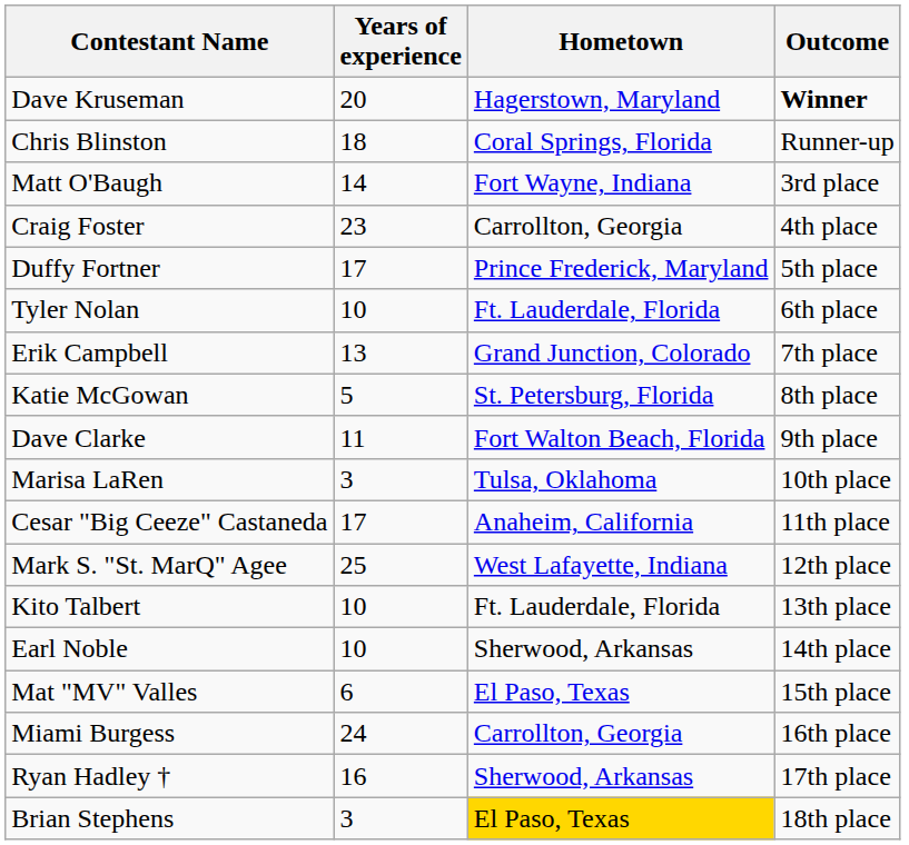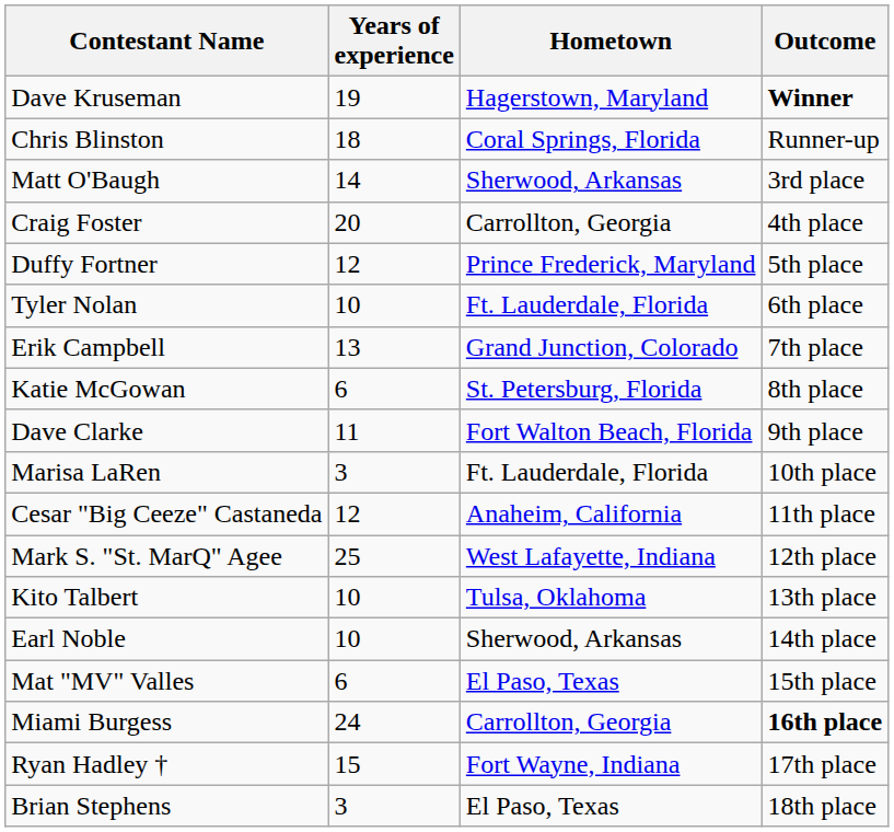 <table class="wikitable sortable">
 <tr>
 <th>Contestant Name</th>
 <th>Years of<br>experience</th>
 <th>Hometown</th>
 <th>Outcome</th>
 </tr>
 <tr>
 <td>Dave Kruseman</td>
-<td>20</td>
+<td>19</td>
 <td><a href='#'>Hagerstown, Maryland</a></td>
 <td><strong>Winner</strong></td>
 </tr>
 <tr>
 <td>Chris Blinston</td>
 <td>18</td>
 <td><a href='#'>Coral Springs, Florida</a></td>
 <td>Runner-up</td>
 </tr>
 <tr>
 <td>Matt O'Baugh</td>
 <td>14</td>
-<td><a href='#'>Fort Wayne, Indiana</a></td>
+<td><a href='#'>Sherwood, Arkansas</a></td>
 <td>3rd place</td>
 </tr>
 <tr>
 <td>Craig Foster</td>
-<td>23</td>
+<td>20</td>
 <td>Carrollton, Georgia</td>
 <td>4th place</td>
 </tr>
 <tr>
 <td>Duffy Fortner</td>
-<td>17</td>
+<td>12</td>
 <td><a href='#'>Prince Frederick, Maryland</a></td>
 <td>5th place</td>
 </tr>
 <tr>
 <td>Tyler Nolan</td>
 <td>10</td>
 <td><a href='#'>Ft. Lauderdale, Florida</a></td>
 <td>6th place</td>
 </tr>
 <tr>
 <td>Erik Campbell</td>
 <td>13</td>
 <td><a href='#'>Grand Junction, Colorado</a></td>
 <td>7th place</td>
 </tr>
 <tr>
 <td>Katie McGowan</td>
-<td>5</td>
+<td>6</td>
 <td><a href='#'>St. Petersburg, Florida</a></td>
 <td>8th place</td>
 </tr>
 <tr>
 <td>Dave Clarke</td>
 <td>11</td>
 <td><a href='#'>Fort Walton Beach, Florida</a></td>
 <td>9th place</td>
 </tr>
 <tr>
 <td>Marisa LaRen</td>
 <td>3</td>
-<td><a href='#'>Tulsa, Oklahoma</a></td>
+<td>Ft. Lauderdale, Florida</td>
 <td>10th place</td>
 </tr>
 <tr>
 <td>Cesar "Big Ceeze" Castaneda</td>
-<td>17</td>
+<td>12</td>
 <td><a href='#'>Anaheim, California</a></td>
 <td>11th place</td>
 </tr>
 <tr>
 <td>Mark S. "St. MarQ" Agee</td>
 <td>25</td>
 <td><a href='#'>West Lafayette, Indiana</a></td>
 <td>12th place</td>
 </tr>
 <tr>
 <td>Kito Talbert</td>
 <td>10</td>
-<td>Ft. Lauderdale, Florida</td>
+<td><a href='#'>Tulsa, Oklahoma</a></td>
 <td>13th place</td>
 </tr>
 <tr>
 <td>Earl Noble</td>
 <td>10</td>
 <td>Sherwood, Arkansas</td>
 <td>14th place</td>
 </tr>
 <tr>
 <td>Mat "MV" Valles</td>
 <td>6</td>
 <td><a href='#'>El Paso, Texas</a></td>
 <td>15th place</td>
 </tr>
 <tr>
 <td>Miami Burgess</td>
 <td>24</td>
 <td><a href='#'>Carrollton, Georgia</a></td>
-<td>16th place</td>
+<td><strong>16th place</strong></td>
 </tr>
 <tr>
 <td>Ryan Hadley †</td>
-<td>16</td>
-<td><a href='#'>Sherwood, Arkansas</a></td>
+<td>15</td>
+<td><a href='#'>Fort Wayne, Indiana</a></td>
 <td>17th place</td>
 </tr>
 <tr>
 <td>Brian Stephens</td>
 <td>3</td>
-<td style="background: gold;">El Paso, Texas</td>
+<td>El Paso, Texas</td>
 <td>18th place</td>
 </tr>
 </table>
